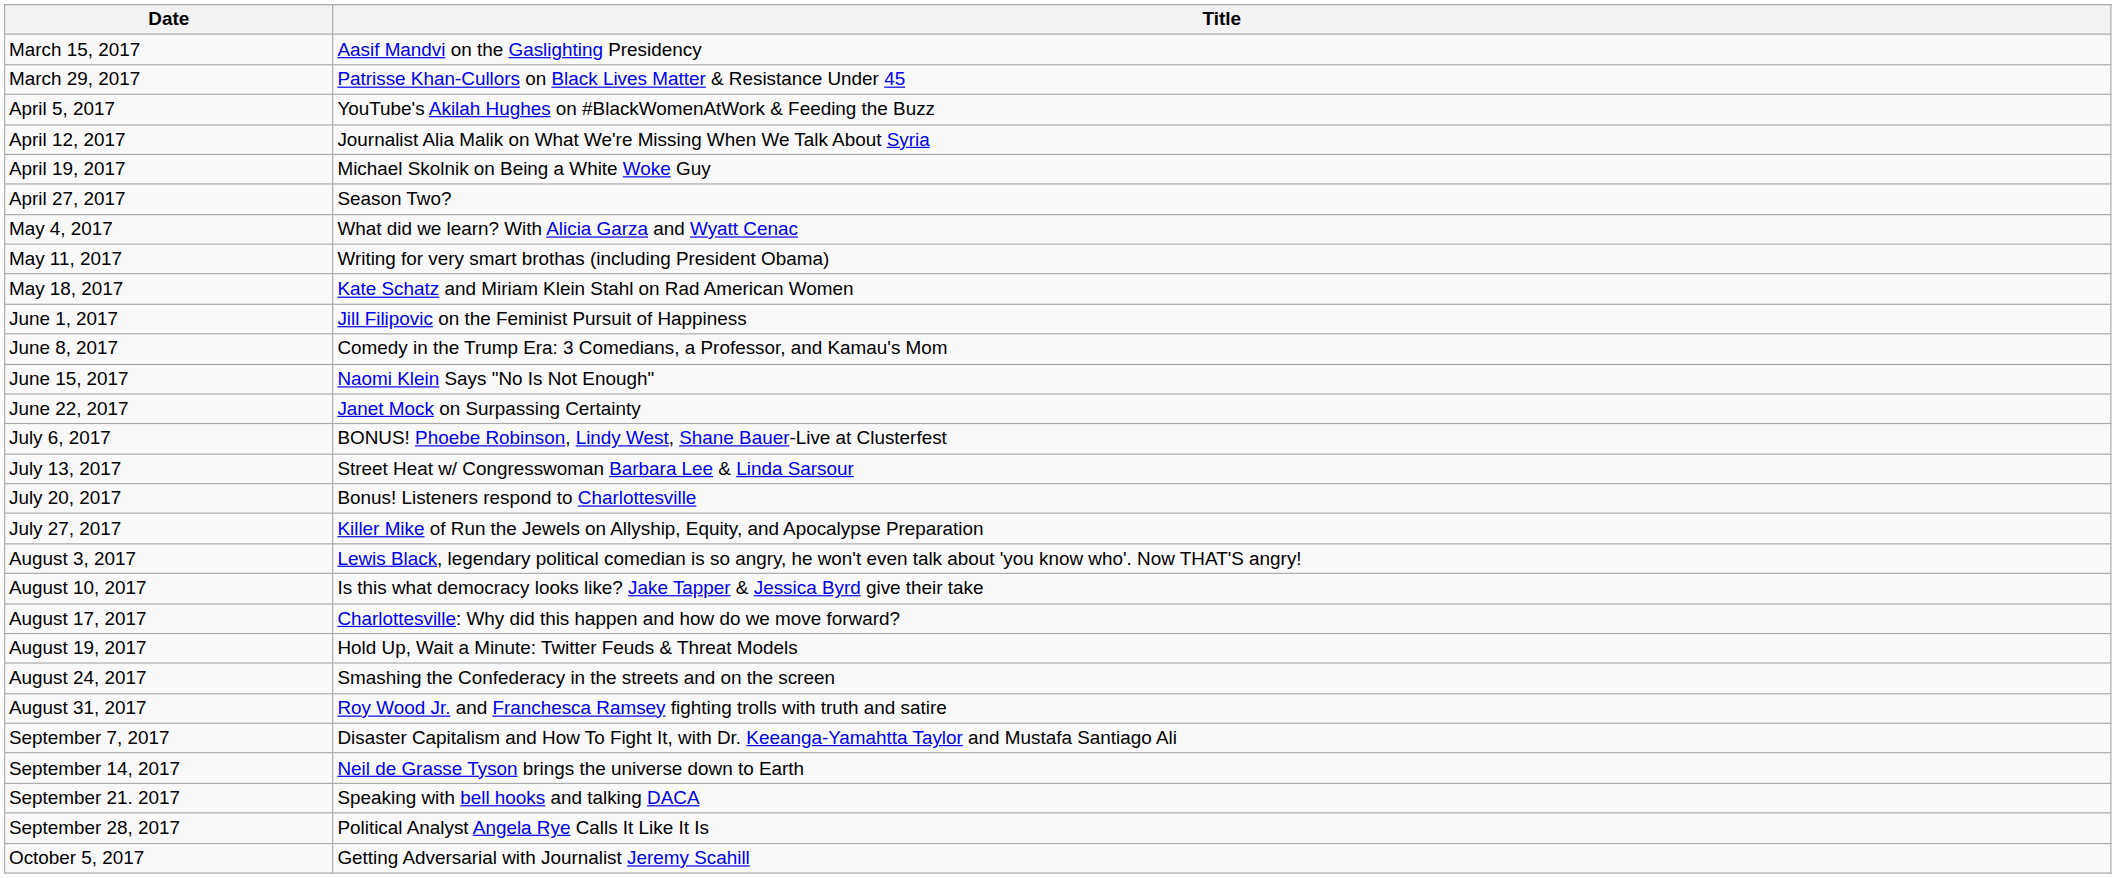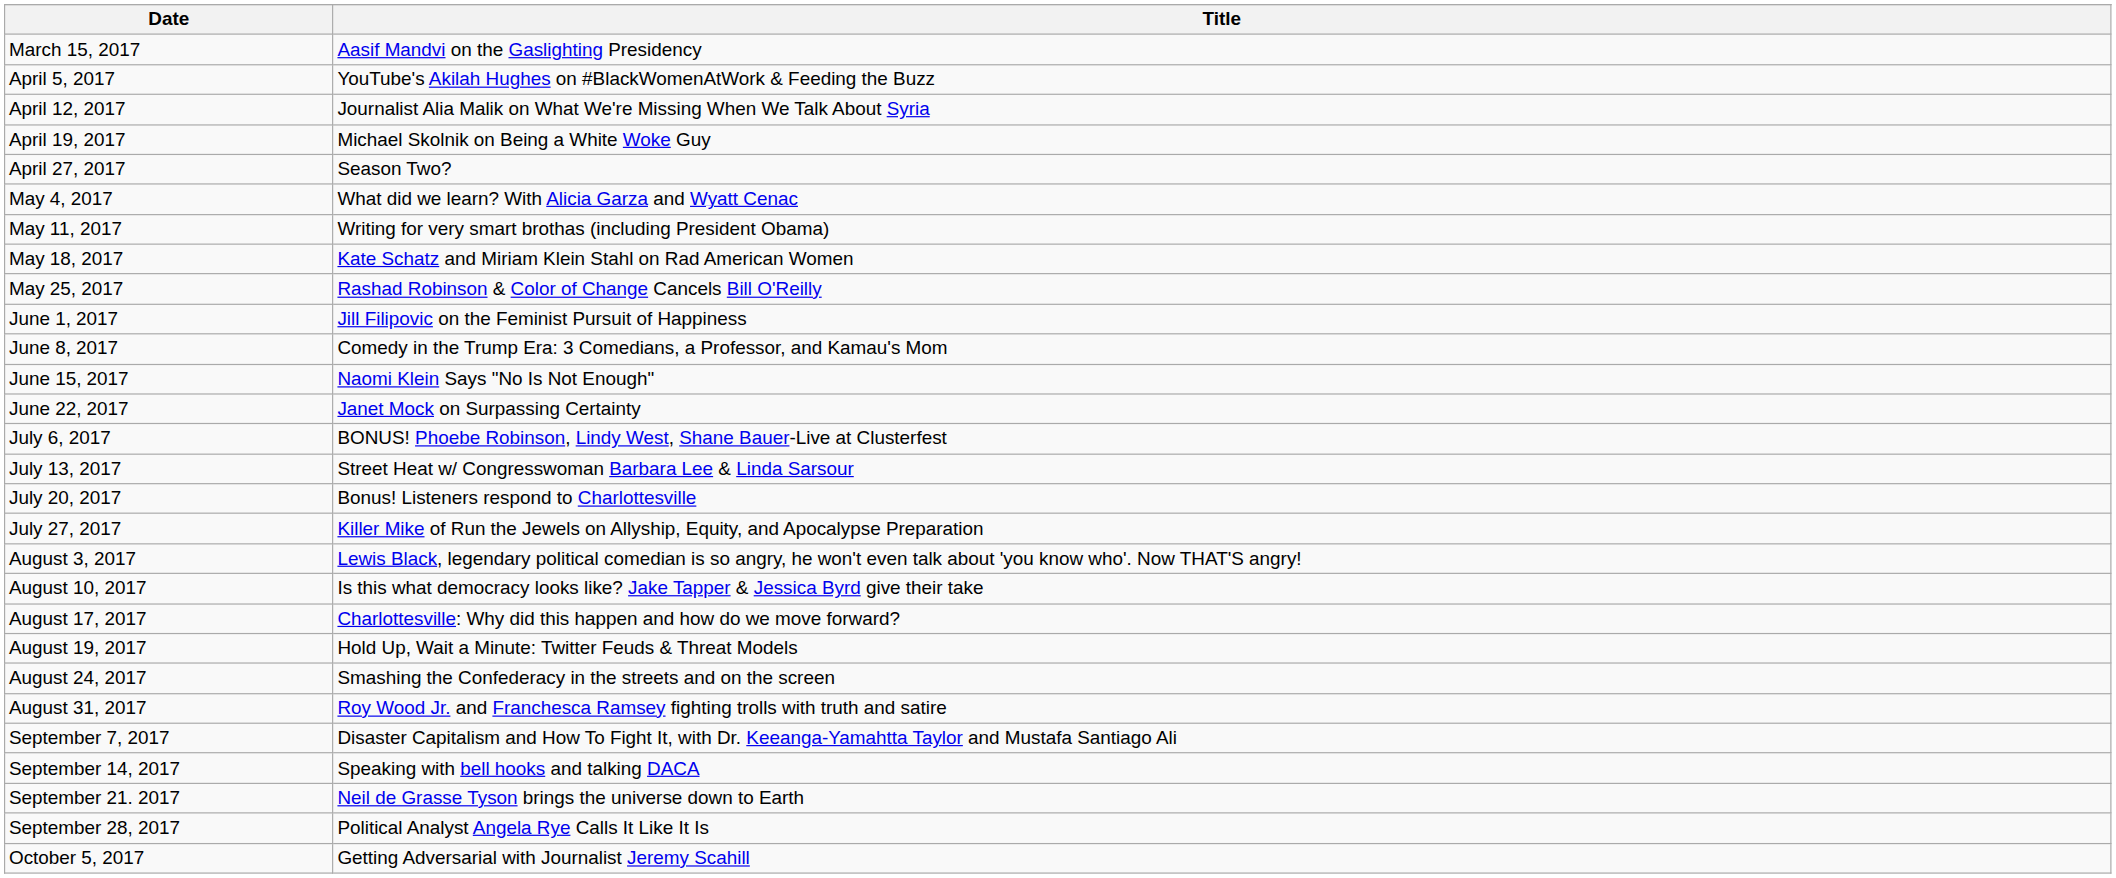 <table class="wikitable plainrowheaders collapsible" style="width:90%;">
 <tr style="color:black">
 </tr>
 <tr>
 <th>Date</th>
 <th>Title</th>
 </tr>
 <tr>
 <td>March 15, 2017</td>
 <td><a href='#'>Aasif Mandvi</a> on the <a href='#'>Gaslighting</a> Presidency</td>
-</tr>
-<tr>
-<td>March 29, 2017</td>
-<td><a href='#'>Patrisse Khan-Cullors</a> on <a href='#'>Black Lives Matter</a> & Resistance Under <a href='#'>45</a></td>
 </tr>
 <tr>
 <td>April 5, 2017</td>
 <td>YouTube's <a href='#'>Akilah Hughes</a> on #BlackWomenAtWork & Feeding the Buzz</td>
 </tr>
 <tr>
 <td>April 12, 2017</td>
 <td>Journalist Alia Malik on What We're Missing When We Talk About <a href='#'>Syria</a></td>
 </tr>
 <tr>
 <td>April 19, 2017</td>
 <td>Michael Skolnik on Being a White <a href='#'>Woke</a> Guy</td>
 </tr>
 <tr>
 <td>April 27, 2017</td>
 <td>Season Two?</td>
 </tr>
 <tr>
 <td>May 4, 2017</td>
 <td>What did we learn? With <a href='#'>Alicia Garza</a> and <a href='#'>Wyatt Cenac</a></td>
 </tr>
 <tr>
 <td>May 11, 2017</td>
 <td>Writing for very smart brothas (including President Obama)</td>
 </tr>
 <tr>
 <td>May 18, 2017</td>
 <td><a href='#'>Kate Schatz</a> and Miriam Klein Stahl on Rad American Women</td>
+</tr>
+<tr>
+<td>May 25, 2017</td>
+<td><a href='#'>Rashad Robinson</a> & <a href='#'>Color of Change</a> Cancels <a href='#'>Bill O'Reilly</a></td>
 </tr>
 <tr>
 <td>June 1, 2017</td>
 <td><a href='#'>Jill Filipovic</a> on the Feminist Pursuit of Happiness</td>
 </tr>
 <tr>
 <td>June 8, 2017</td>
 <td>Comedy in the Trump Era: 3 Comedians, a Professor, and Kamau's Mom</td>
 </tr>
 <tr>
 <td>June 15, 2017</td>
 <td><a href='#'>Naomi Klein</a> Says "No Is Not Enough"</td>
 </tr>
 <tr>
 <td>June 22, 2017</td>
 <td><a href='#'>Janet Mock</a> on Surpassing Certainty</td>
 </tr>
 <tr>
 <td>July 6, 2017</td>
 <td>BONUS! <a href='#'>Phoebe Robinson</a>, <a href='#'>Lindy West</a>, <a href='#'>Shane Bauer</a>-Live at Clusterfest</td>
 </tr>
 <tr>
 <td>July 13, 2017</td>
 <td>Street Heat w/ Congresswoman <a href='#'>Barbara Lee</a> & <a href='#'>Linda Sarsour</a></td>
 </tr>
 <tr>
 <td>July 20, 2017</td>
 <td>Bonus! Listeners respond to <a href='#'>Charlottesville</a></td>
 </tr>
 <tr>
 <td>July 27, 2017</td>
 <td><a href='#'>Killer Mike</a> of Run the Jewels on Allyship, Equity, and Apocalypse Preparation</td>
 </tr>
 <tr>
 <td>August 3, 2017</td>
 <td><a href='#'>Lewis Black</a>, legendary political comedian is so angry, he won't even talk about 'you know who'. Now THAT'S angry!</td>
 </tr>
 <tr>
 <td>August 10, 2017</td>
 <td>Is this what democracy looks like? <a href='#'>Jake Tapper</a> & <a href='#'>Jessica Byrd</a> give their take</td>
 </tr>
 <tr>
 <td>August 17, 2017</td>
 <td><a href='#'>Charlottesville</a>: Why did this happen and how do we move forward?</td>
 </tr>
 <tr>
 <td>August 19, 2017</td>
 <td>Hold Up, Wait a Minute: Twitter Feuds & Threat Models</td>
 </tr>
 <tr>
 <td>August 24, 2017</td>
 <td>Smashing the Confederacy in the streets and on the screen</td>
 </tr>
 <tr>
 <td>August 31, 2017</td>
 <td><a href='#'>Roy Wood Jr.</a> and <a href='#'>Franchesca Ramsey</a> fighting trolls with truth and satire</td>
 </tr>
 <tr>
 <td>September 7, 2017</td>
 <td>Disaster Capitalism and How To Fight It, with Dr. <a href='#'>Keeanga-Yamahtta Taylor</a> and Mustafa Santiago Ali</td>
 </tr>
 <tr>
 <td>September 14, 2017</td>
-<td><a href='#'>Neil de Grasse Tyson</a> brings the universe down to Earth</td>
+<td>Speaking with <a href='#'>bell hooks</a> and talking <a href='#'>DACA</a></td>
 </tr>
 <tr>
 <td>September 21. 2017</td>
-<td>Speaking with <a href='#'>bell hooks</a> and talking <a href='#'>DACA</a></td>
+<td><a href='#'>Neil de Grasse Tyson</a> brings the universe down to Earth</td>
 </tr>
 <tr>
 <td>September 28, 2017</td>
 <td>Political Analyst <a href='#'>Angela Rye</a> Calls It Like It Is</td>
 </tr>
 <tr>
 <td>October 5, 2017</td>
 <td>Getting Adversarial with Journalist <a href='#'>Jeremy Scahill</a></td>
 </tr>
 </table>
